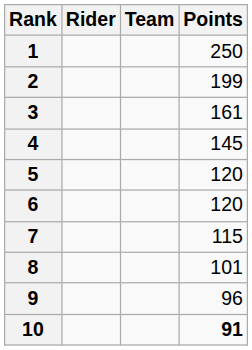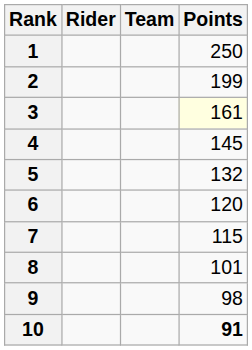 <table class="wikitable">
 <tr>
 <th scope="col">Rank</th>
 <th scope="col">Rider</th>
 <th scope="col">Team</th>
 <th scope="col">Points</th>
 </tr>
 <tr>
 <th scope="row">1</th>
 <td> </td>
 <td></td>
 <td style="text-align:right;">250</td>
 </tr>
 <tr>
 <th scope="row">2</th>
 <td> </td>
 <td></td>
 <td style="text-align:right;">199</td>
 </tr>
 <tr>
 <th scope="row">3</th>
 <td> </td>
 <td></td>
-<td style="text-align:right;">161</td>
+<td style="background: lightyellow; text-align:right;">161</td>
 </tr>
 <tr>
 <th scope="row">4</th>
 <td></td>
 <td></td>
 <td style="text-align:right;">145</td>
 </tr>
 <tr>
 <th scope="row">5</th>
 <td></td>
 <td></td>
-<td style="text-align:right;">120</td>
+<td style="text-align:right;">132</td>
 </tr>
 <tr>
 <th scope="row">6</th>
 <td></td>
 <td></td>
 <td style="text-align:right;">120</td>
 </tr>
 <tr>
 <th scope="row">7</th>
 <td></td>
 <td></td>
 <td style="text-align:right;">115</td>
 </tr>
 <tr>
 <th scope="row">8</th>
 <td></td>
 <td></td>
 <td style="text-align:right;">101</td>
 </tr>
 <tr>
 <th scope="row">9</th>
 <td></td>
 <td></td>
-<td style="text-align:right;">96</td>
+<td style="text-align:right;">98</td>
 </tr>
 <tr>
 <th scope="row">10</th>
 <td></td>
 <td></td>
 <td style="text-align:right;"><strong>91</strong></td>
 </tr>
 </table>
